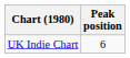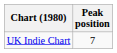 <table class="wikitable sortable">
 <tr>
 <th scope="col">Chart (1980)</th>
 <th scope="col">Peak<br>position</th>
 </tr>
 <tr>
 <td><a href='#'>UK Indie Chart</a></td>
-<td style="text-align:center;">6</td>
+<td style="text-align:center;">7</td>
 </tr>
 </table>
